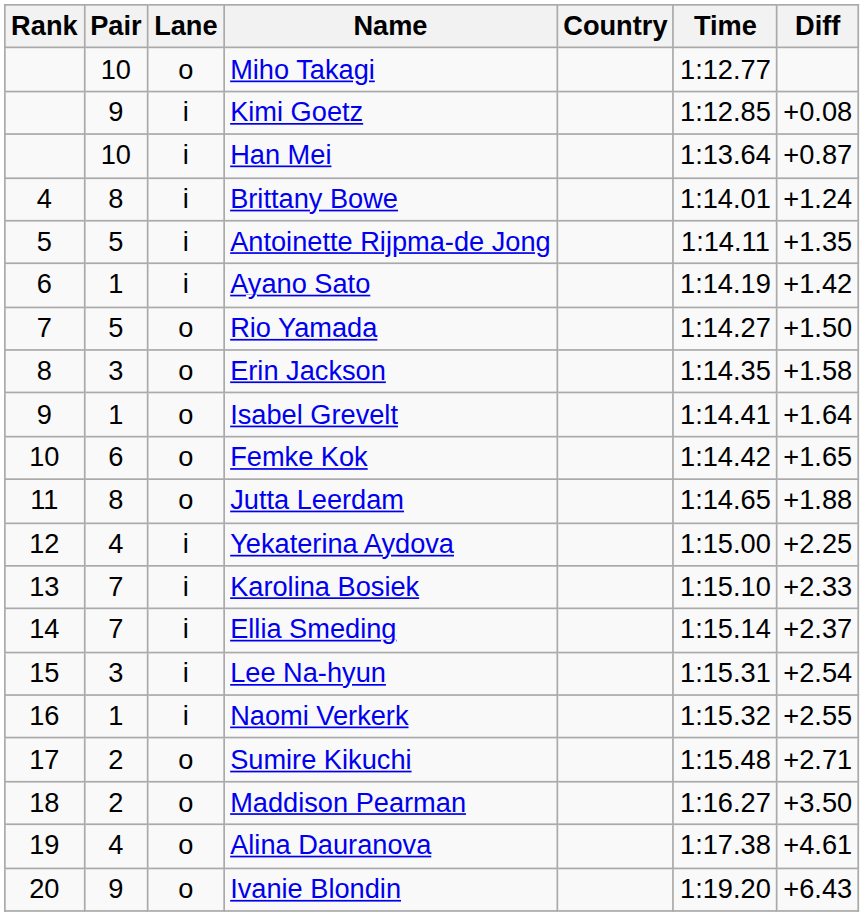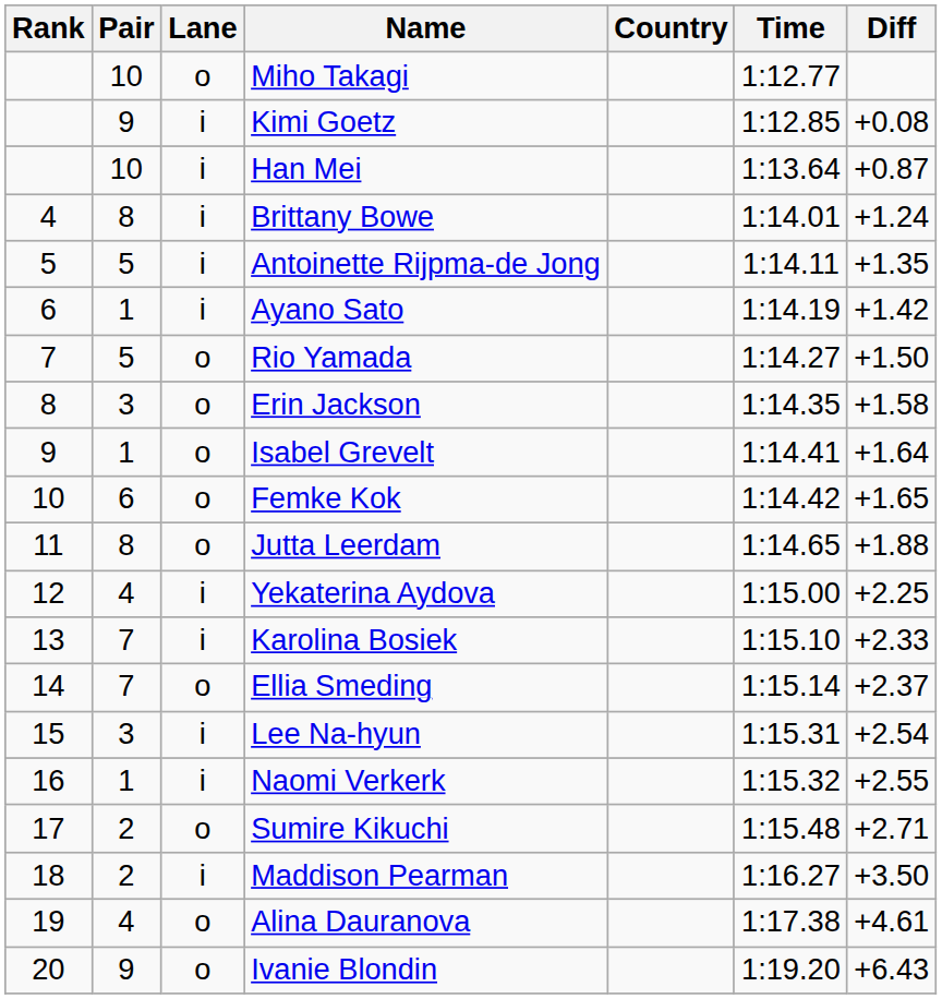 <table class="wikitable sortable" style="text-align:center">
 <tr>
 <th>Rank</th>
 <th>Pair</th>
 <th>Lane</th>
 <th>Name</th>
 <th>Country</th>
 <th>Time</th>
 <th>Diff</th>
 </tr>
 <tr>
 <td></td>
 <td>10</td>
 <td>o</td>
 <td align=left><a href='#'>Miho Takagi</a></td>
 <td align=left></td>
 <td>1:12.77</td>
 <td></td>
 </tr>
 <tr>
 <td></td>
 <td>9</td>
 <td>i</td>
 <td align=left><a href='#'>Kimi Goetz</a></td>
 <td align=left></td>
 <td>1:12.85</td>
 <td>+0.08</td>
 </tr>
 <tr>
 <td></td>
 <td>10</td>
 <td>i</td>
 <td align=left><a href='#'>Han Mei</a></td>
 <td align=left></td>
 <td>1:13.64</td>
 <td>+0.87</td>
 </tr>
 <tr>
 <td>4</td>
 <td>8</td>
 <td>i</td>
 <td align=left><a href='#'>Brittany Bowe</a></td>
 <td align=left></td>
 <td>1:14.01</td>
 <td>+1.24</td>
 </tr>
 <tr>
 <td>5</td>
 <td>5</td>
 <td>i</td>
 <td align=left><a href='#'>Antoinette Rijpma-de Jong</a></td>
 <td align=left></td>
 <td>1:14.11</td>
 <td>+1.35</td>
 </tr>
 <tr>
 <td>6</td>
 <td>1</td>
 <td>i</td>
 <td align=left><a href='#'>Ayano Sato</a></td>
 <td align=left></td>
 <td>1:14.19</td>
 <td>+1.42</td>
 </tr>
 <tr>
 <td>7</td>
 <td>5</td>
 <td>o</td>
 <td align=left><a href='#'>Rio Yamada</a></td>
 <td align=left></td>
 <td>1:14.27</td>
 <td>+1.50</td>
 </tr>
 <tr>
 <td>8</td>
 <td>3</td>
 <td>o</td>
 <td align=left><a href='#'>Erin Jackson</a></td>
 <td align=left></td>
 <td>1:14.35</td>
 <td>+1.58</td>
 </tr>
 <tr>
 <td>9</td>
 <td>1</td>
 <td>o</td>
 <td align=left><a href='#'>Isabel Grevelt</a></td>
 <td align=left></td>
 <td>1:14.41</td>
 <td>+1.64</td>
 </tr>
 <tr>
 <td>10</td>
 <td>6</td>
 <td>o</td>
 <td align=left><a href='#'>Femke Kok</a></td>
 <td align=left></td>
 <td>1:14.42</td>
 <td>+1.65</td>
 </tr>
 <tr>
 <td>11</td>
 <td>8</td>
 <td>o</td>
 <td align=left><a href='#'>Jutta Leerdam</a></td>
 <td align=left></td>
 <td>1:14.65</td>
 <td>+1.88</td>
 </tr>
 <tr>
 <td>12</td>
 <td>4</td>
 <td>i</td>
 <td align=left><a href='#'>Yekaterina Aydova</a></td>
 <td align=left></td>
 <td>1:15.00</td>
 <td>+2.25</td>
 </tr>
 <tr>
 <td>13</td>
 <td>7</td>
 <td>i</td>
 <td align=left><a href='#'>Karolina Bosiek</a></td>
 <td align=left></td>
 <td>1:15.10</td>
 <td>+2.33</td>
 </tr>
 <tr>
 <td>14</td>
 <td>7</td>
-<td>i</td>
+<td>o</td>
 <td align=left><a href='#'>Ellia Smeding</a></td>
 <td align=left></td>
 <td>1:15.14</td>
 <td>+2.37</td>
 </tr>
 <tr>
 <td>15</td>
 <td>3</td>
 <td>i</td>
 <td align=left><a href='#'>Lee Na-hyun</a></td>
 <td align=left></td>
 <td>1:15.31</td>
 <td>+2.54</td>
 </tr>
 <tr>
 <td>16</td>
 <td>1</td>
 <td>i</td>
 <td align=left><a href='#'>Naomi Verkerk</a></td>
 <td align=left></td>
 <td>1:15.32</td>
 <td>+2.55</td>
 </tr>
 <tr>
 <td>17</td>
 <td>2</td>
 <td>o</td>
 <td align=left><a href='#'>Sumire Kikuchi</a></td>
 <td align=left></td>
 <td>1:15.48</td>
 <td>+2.71</td>
 </tr>
 <tr>
 <td>18</td>
 <td>2</td>
-<td>o</td>
+<td>i</td>
 <td align=left><a href='#'>Maddison Pearman</a></td>
 <td align=left></td>
 <td>1:16.27</td>
 <td>+3.50</td>
 </tr>
 <tr>
 <td>19</td>
 <td>4</td>
 <td>o</td>
 <td align=left><a href='#'>Alina Dauranova</a></td>
 <td align=left></td>
 <td>1:17.38</td>
 <td>+4.61</td>
 </tr>
 <tr>
 <td>20</td>
 <td>9</td>
 <td>o</td>
 <td align=left><a href='#'>Ivanie Blondin</a></td>
 <td align=left></td>
 <td>1:19.20</td>
 <td>+6.43</td>
 </tr>
 </table>
